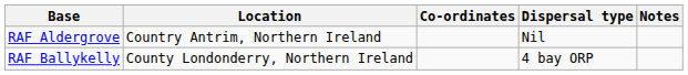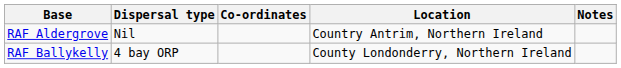 <table class="wikitable sortable">
 <tr>
 <th>Base</th>
+<th>Dispersal type</th>
+<th>Co-ordinates</th>
 <th>Location</th>
-<th>Co-ordinates</th>
-<th>Dispersal type</th>
 <th>Notes</th>
 </tr>
 <tr>
 <td><a href='#'>RAF Aldergrove</a></td>
+<td>Nil</td>
+<td></td>
 <td>Country Antrim, Northern Ireland</td>
-<td></td>
-<td>Nil</td>
 <td></td>
 </tr>
 <tr>
 <td><a href='#'>RAF Ballykelly</a></td>
+<td>4 bay ORP</td>
+<td></td>
 <td>County Londonderry, Northern Ireland</td>
-<td></td>
-<td>4 bay ORP</td>
 <td></td>
 </tr>
 </table>
